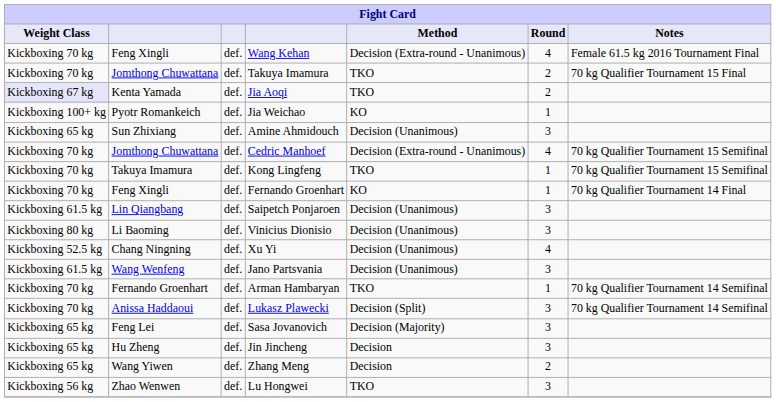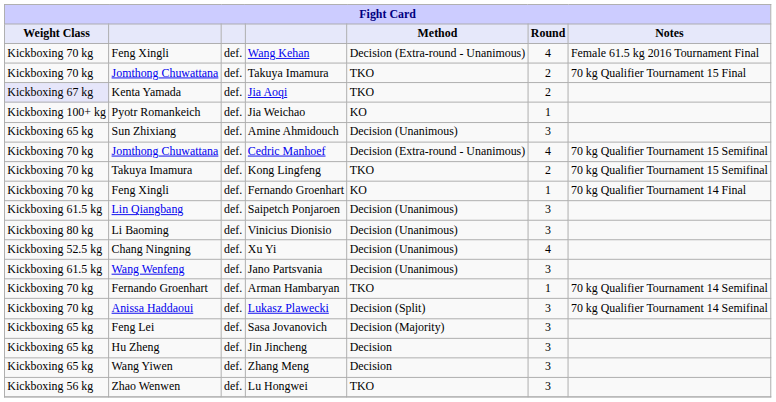 <table class="wikitable" style="font-size: 80%;">
 <tr>
 <th colspan="8" style="background-color: #ccf; color: #000080; text-align: center;"><strong>Fight Card</strong></th>
 </tr>
 <tr>
 <th colspan="1" style="background-color: #E6E8FA; color: #000000; text-align: center;">Weight Class</th>
 <th colspan="1" style="background-color: #E6E8FA; color: #000000; text-align: center;"></th>
 <th colspan="1" style="background-color: #E6E8FA; color: #000000; text-align: center;"></th>
 <th colspan="1" style="background-color: #E6E8FA; color: #000000; text-align: center;"></th>
 <th colspan="1" style="background-color: #E6E8FA; color: #000000; text-align: center;">Method</th>
 <th colspan="1" style="background-color: #E6E8FA; color: #000000; text-align: center;">Round</th>
 <th colspan="1" style="background-color: #E6E8FA; color: #000000; text-align: center;">Notes</th>
 </tr>
 <tr>
 <td>Kickboxing 70 kg</td>
 <td> Feng Xingli</td>
 <td align=center>def.</td>
 <td> <a href='#'>Wang Kehan</a></td>
 <td>Decision (Extra-round - Unanimous)</td>
 <td align=center>4</td>
 <td>Female 61.5 kg 2016 Tournament Final</td>
 </tr>
 <tr>
 <td>Kickboxing 70 kg</td>
 <td> <a href='#'>Jomthong Chuwattana</a></td>
 <td align=center>def.</td>
 <td> Takuya Imamura</td>
 <td>TKO</td>
 <td align=center>2</td>
 <td>70 kg Qualifier Tournament 15 Final</td>
 </tr>
 <tr>
 <td style="background: lavender;">Kickboxing 67 kg</td>
 <td> Kenta Yamada</td>
 <td align=center>def.</td>
 <td> <a href='#'>Jia Aoqi</a></td>
 <td>TKO</td>
 <td align=center>2</td>
 <td></td>
 </tr>
 <tr>
 <td>Kickboxing 100+ kg</td>
 <td> Pyotr Romankeich</td>
 <td align=center>def.</td>
 <td> Jia Weichao</td>
 <td>KO</td>
 <td align=center>1</td>
 <td></td>
 </tr>
 <tr>
 <td>Kickboxing 65 kg</td>
 <td> Sun Zhixiang</td>
 <td align=center>def.</td>
 <td> Amine Ahmidouch</td>
 <td>Decision (Unanimous)</td>
 <td align=center>3</td>
 <td></td>
 </tr>
 <tr>
 <td>Kickboxing 70 kg</td>
 <td> <a href='#'>Jomthong Chuwattana</a></td>
 <td align=center>def.</td>
 <td> <a href='#'>Cedric Manhoef</a></td>
 <td>Decision (Extra-round - Unanimous)</td>
 <td align=center>4</td>
 <td>70 kg Qualifier Tournament 15 Semifinal</td>
 </tr>
 <tr>
 <td>Kickboxing 70 kg</td>
 <td> Takuya Imamura</td>
 <td align=center>def.</td>
 <td> Kong Lingfeng</td>
 <td>TKO</td>
-<td align=center>1</td>
+<td align=center>2</td>
 <td>70 kg Qualifier Tournament 15 Semifinal</td>
 </tr>
 <tr>
 <td>Kickboxing 70 kg</td>
 <td> Feng Xingli</td>
 <td align=center>def.</td>
 <td> Fernando Groenhart</td>
 <td>KO</td>
 <td align=center>1</td>
 <td>70 kg Qualifier Tournament 14 Final</td>
 </tr>
 <tr>
 <td>Kickboxing 61.5 kg</td>
 <td> <a href='#'>Lin Qiangbang</a></td>
 <td align=center>def.</td>
 <td> Saipetch Ponjaroen</td>
 <td>Decision (Unanimous)</td>
 <td align=center>3</td>
 <td></td>
 </tr>
 <tr>
 <td>Kickboxing 80 kg</td>
 <td> Li Baoming</td>
 <td align=center>def.</td>
 <td> Vinicius Dionisio</td>
 <td>Decision (Unanimous)</td>
 <td align=center>3</td>
 <td></td>
 </tr>
 <tr>
 <td>Kickboxing 52.5 kg</td>
 <td> Chang Ningning</td>
 <td align=center>def.</td>
 <td> Xu Yi</td>
 <td>Decision (Unanimous)</td>
 <td align=center>4</td>
 <td></td>
 </tr>
 <tr>
 <td>Kickboxing 61.5 kg</td>
 <td> <a href='#'>Wang Wenfeng</a></td>
 <td align=center>def.</td>
 <td> Jano Partsvania</td>
 <td>Decision (Unanimous)</td>
 <td align=center>3</td>
 <td></td>
 </tr>
 <tr>
 <td>Kickboxing 70 kg</td>
 <td> Fernando Groenhart</td>
 <td align=center>def.</td>
 <td> Arman Hambaryan</td>
 <td>TKO</td>
 <td align=center>1</td>
 <td>70 kg Qualifier Tournament 14 Semifinal</td>
 </tr>
 <tr>
 <td>Kickboxing 70 kg</td>
 <td> <a href='#'>Anissa Haddaoui</a></td>
 <td align=center>def.</td>
 <td> <a href='#'>Lukasz Plawecki</a></td>
 <td>Decision (Split)</td>
 <td align=center>3</td>
 <td>70 kg Qualifier Tournament 14 Semifinal</td>
 </tr>
 <tr>
 <td>Kickboxing 65 kg</td>
 <td> Feng Lei</td>
 <td align=center>def.</td>
 <td> Sasa Jovanovich</td>
 <td>Decision (Majority)</td>
 <td align=center>3</td>
 <td></td>
 </tr>
 <tr>
 <td>Kickboxing 65 kg</td>
 <td> Hu Zheng</td>
 <td align=center>def.</td>
 <td> Jin Jincheng</td>
 <td>Decision</td>
 <td align=center>3</td>
 <td></td>
 </tr>
 <tr>
 <td>Kickboxing 65 kg</td>
 <td> Wang Yiwen</td>
 <td align=center>def.</td>
 <td> Zhang Meng</td>
 <td>Decision</td>
-<td align=center>2</td>
+<td align=center>3</td>
 <td></td>
 </tr>
 <tr>
 <td>Kickboxing 56 kg</td>
 <td> Zhao Wenwen</td>
 <td align=center>def.</td>
 <td> Lu Hongwei</td>
 <td>TKO</td>
 <td align=center>3</td>
 <td></td>
 </tr>
 <tr>
 </tr>
 </table>
